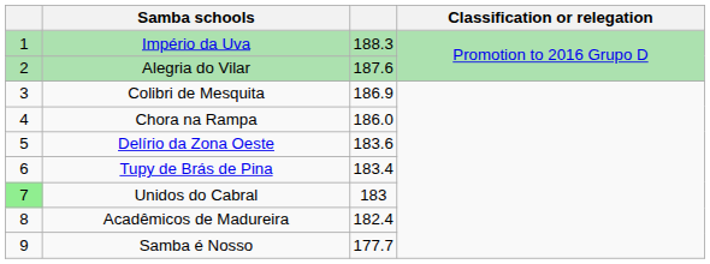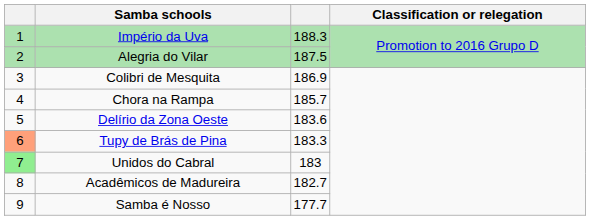 <table class="wikitable">
 <tr>
 <th width="30"></th>
 <th width="300">Samba schools</th>
 <th width="20"></th>
 <th width="300">Classification or relegation</th>
 </tr>
 <tr align="center">
 <td bgcolor=ACE1AF>1</td>
 <td bgcolor=ACE1AF><a href='#'>Império da Uva</a></td>
 <td bgcolor="ACE1AF">188.3</td>
 <td rowspan="2" bgcolor=ACE1AF><a href='#'><span>Promotion to 2016 Grupo D</span></a></td>
 </tr>
 <tr align="center">
 <td bgcolor=ACE1AF>2</td>
 <td bgcolor=ACE1AF>Alegria do Vilar</td>
-<td bgcolor="ACE1AF">187.6</td>
+<td bgcolor="ACE1AF">187.5</td>
 </tr>
 <tr align="center">
 <td>3</td>
 <td>Colibri de Mesquita</td>
 <td>186.9</td>
 <td rowspan="7"></td>
 </tr>
 <tr align="center">
 <td>4</td>
 <td>Chora na Rampa</td>
-<td>186.0</td>
+<td>185.7</td>
 </tr>
 <tr align="center">
 <td>5</td>
 <td><a href='#'>Delírio da Zona Oeste</a></td>
 <td>183.6</td>
 </tr>
 <tr align="center">
-<td>6</td>
+<td style="background: lightsalmon;">6</td>
 <td><a href='#'>Tupy de Brás de Pina</a></td>
-<td>183.4</td>
+<td>183.3</td>
 </tr>
 <tr align="center">
 <td style="background: lightgreen;">7</td>
 <td>Unidos do Cabral</td>
 <td>183</td>
 </tr>
 <tr align="center">
 <td>8</td>
 <td>Acadêmicos de Madureira</td>
-<td>182.4</td>
+<td>182.7</td>
 </tr>
 <tr align="center">
 <td>9</td>
 <td>Samba é Nosso</td>
 <td>177.7</td>
 </tr>
 </table>
